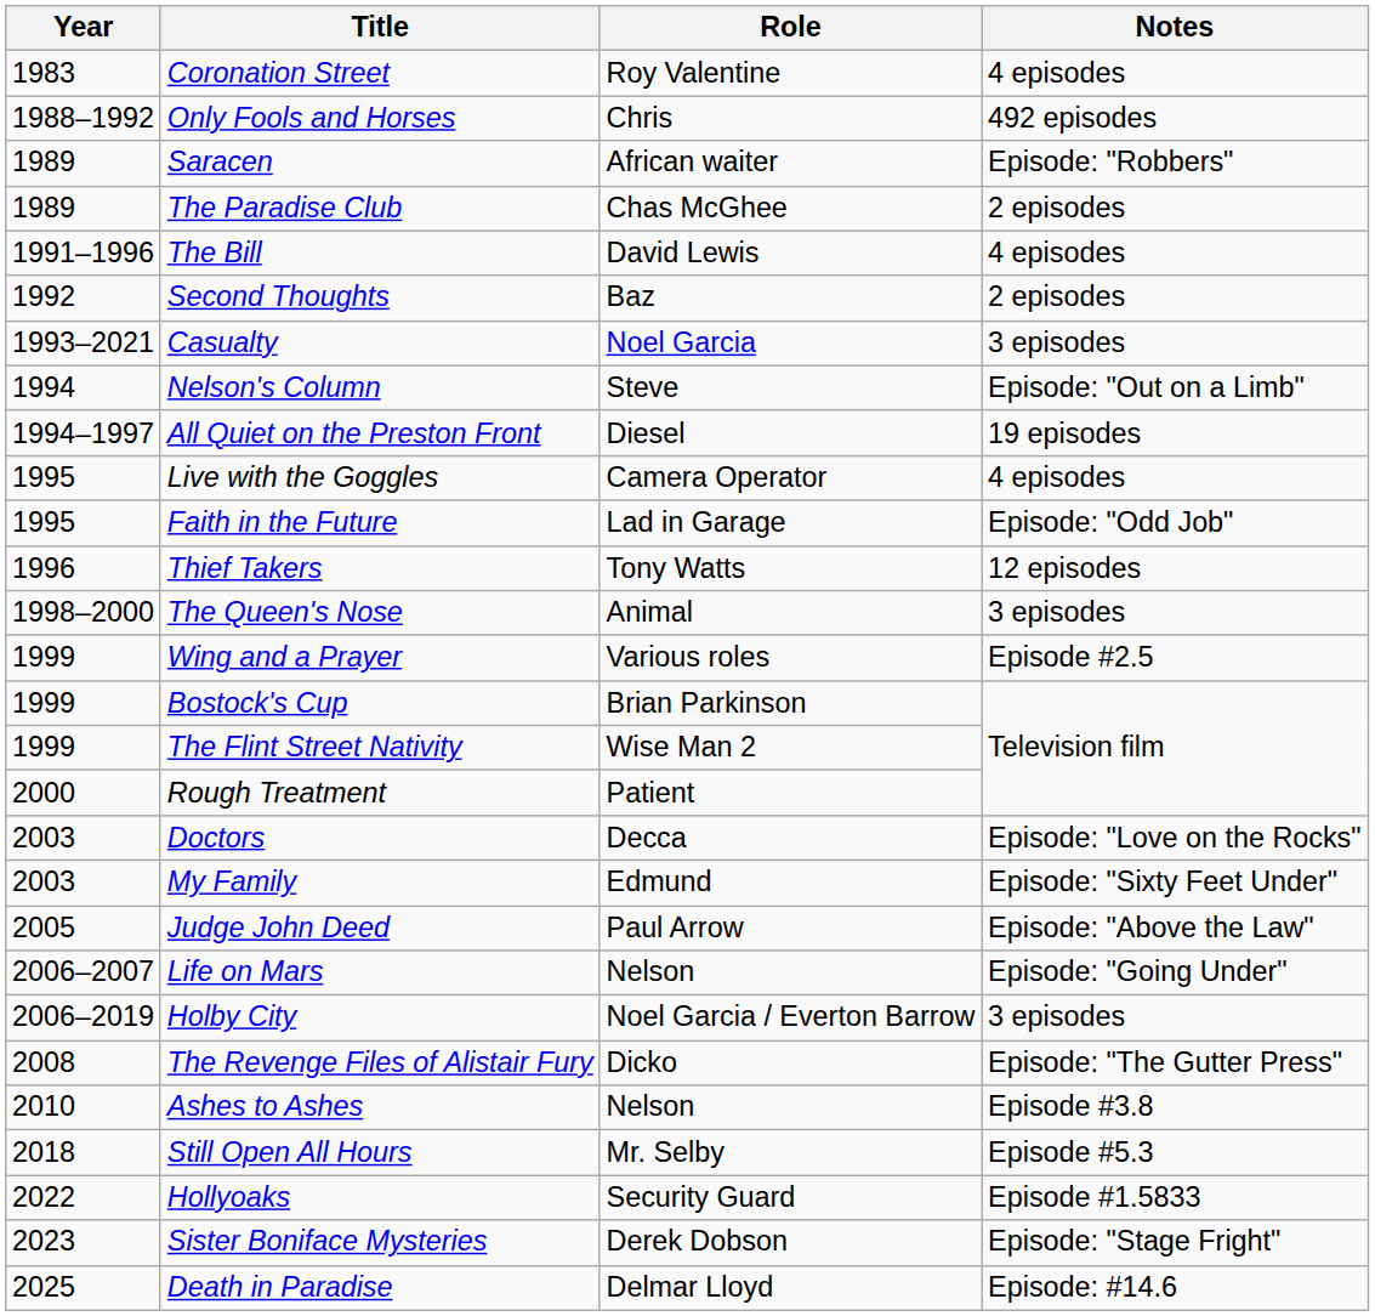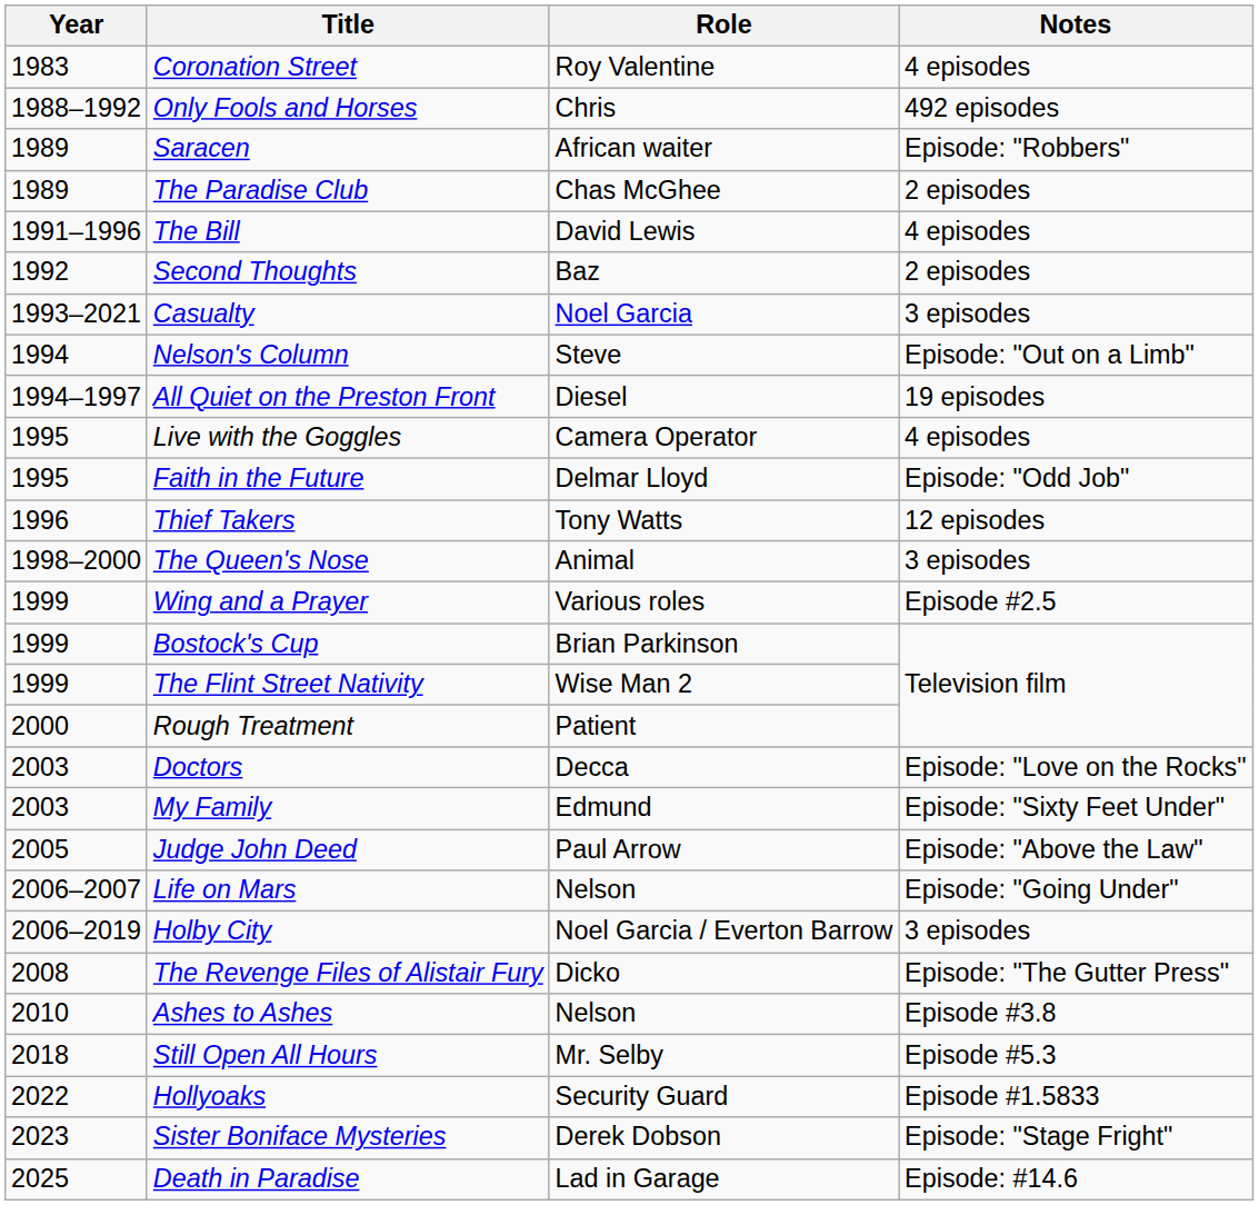 <table class="wikitable sortable">
 <tr>
 <th>Year</th>
 <th>Title</th>
 <th>Role</th>
 <th>Notes</th>
 </tr>
 <tr>
 <td>1983</td>
 <td><em><a href='#'>Coronation Street</a></em></td>
 <td>Roy Valentine</td>
 <td>4 episodes</td>
 </tr>
 <tr>
 <td>1988–1992</td>
 <td><em><a href='#'>Only Fools and Horses</a></em></td>
 <td>Chris</td>
 <td>492 episodes</td>
 </tr>
 <tr>
 <td>1989</td>
 <td><a href='#'><em>Saracen</em></a></td>
 <td>African waiter</td>
 <td>Episode: "Robbers"</td>
 </tr>
 <tr>
 <td>1989</td>
 <td><em><a href='#'>The Paradise Club</a></em></td>
 <td>Chas McGhee</td>
 <td>2 episodes</td>
 </tr>
 <tr>
 <td>1991–1996</td>
 <td><em><a href='#'>The Bill</a></em></td>
 <td>David Lewis</td>
 <td>4 episodes</td>
 </tr>
 <tr>
 <td>1992</td>
 <td><a href='#'><em>Second Thoughts</em></a></td>
 <td>Baz</td>
 <td>2 episodes</td>
 </tr>
 <tr>
 <td>1993–2021</td>
 <td><a href='#'><em>Casualty</em></a></td>
 <td><a href='#'>Noel Garcia</a></td>
 <td>3 episodes</td>
 </tr>
 <tr>
 <td>1994</td>
 <td><a href='#'><em>Nelson's Column</em></a></td>
 <td>Steve</td>
 <td>Episode: "Out on a Limb"</td>
 </tr>
 <tr>
 <td>1994–1997</td>
 <td><em><a href='#'>All Quiet on the Preston Front</a></em></td>
 <td>Diesel</td>
 <td>19 episodes</td>
 </tr>
 <tr>
 <td>1995</td>
 <td><em>Live with the Goggles</em></td>
 <td>Camera Operator</td>
 <td>4 episodes</td>
 </tr>
 <tr>
 <td>1995</td>
 <td><a href='#'><em>Faith in the Future</em></a></td>
-<td>Lad in Garage</td>
+<td>Delmar Lloyd</td>
 <td>Episode: "Odd Job"</td>
 </tr>
 <tr>
 <td>1996</td>
 <td><em><a href='#'>Thief Takers</a></em></td>
 <td>Tony Watts</td>
 <td>12 episodes</td>
 </tr>
 <tr>
 <td>1998–2000</td>
 <td><a href='#'><em>The Queen's Nose</em></a></td>
 <td>Animal</td>
 <td>3 episodes</td>
 </tr>
 <tr>
 <td>1999</td>
 <td><a href='#'><em>Wing and a Prayer</em></a></td>
 <td>Various roles</td>
 <td>Episode #2.5</td>
 </tr>
 <tr>
 <td>1999</td>
 <td><em><a href='#'>Bostock's Cup</a></em></td>
 <td>Brian Parkinson</td>
 <td rowspan="3">Television film</td>
 </tr>
 <tr>
 <td>1999</td>
 <td><em><a href='#'>The Flint Street Nativity</a></em></td>
 <td>Wise Man 2</td>
 </tr>
 <tr>
 <td>2000</td>
 <td><em>Rough Treatment</em></td>
 <td>Patient</td>
 </tr>
 <tr>
 <td>2003</td>
 <td><a href='#'><em>Doctors</em></a></td>
 <td>Decca</td>
 <td>Episode: "Love on the Rocks"</td>
 </tr>
 <tr>
 <td>2003</td>
 <td><em><a href='#'>My Family</a></em></td>
 <td>Edmund</td>
 <td>Episode: "Sixty Feet Under"</td>
 </tr>
 <tr>
 <td>2005</td>
 <td><em><a href='#'>Judge John Deed</a></em></td>
 <td>Paul Arrow</td>
 <td>Episode: "Above the Law"</td>
 </tr>
 <tr>
 <td>2006–2007</td>
 <td><a href='#'><em>Life on Mars</em></a></td>
 <td>Nelson</td>
 <td>Episode: "Going Under"</td>
 </tr>
 <tr>
 <td>2006–2019</td>
 <td><em><a href='#'>Holby City</a></em></td>
 <td>Noel Garcia / Everton Barrow</td>
 <td>3 episodes</td>
 </tr>
 <tr>
 <td>2008</td>
 <td><em><a href='#'>The Revenge Files of Alistair Fury</a></em></td>
 <td>Dicko</td>
 <td>Episode: "The Gutter Press"</td>
 </tr>
 <tr>
 <td>2010</td>
 <td><a href='#'><em>Ashes to Ashes</em></a></td>
 <td>Nelson</td>
 <td>Episode #3.8</td>
 </tr>
 <tr>
 <td>2018</td>
 <td><em><a href='#'>Still Open All Hours</a></em></td>
 <td>Mr. Selby</td>
 <td>Episode #5.3</td>
 </tr>
 <tr>
 <td>2022</td>
 <td><em><a href='#'>Hollyoaks</a></em></td>
 <td>Security Guard</td>
 <td>Episode #1.5833</td>
 </tr>
 <tr>
 <td>2023</td>
 <td><em><a href='#'>Sister Boniface Mysteries</a></em></td>
 <td>Derek Dobson</td>
 <td>Episode: "Stage Fright"</td>
 </tr>
 <tr>
 <td>2025</td>
 <td><em><a href='#'>Death in Paradise</a></em></td>
-<td>Delmar Lloyd</td>
+<td>Lad in Garage</td>
 <td>Episode: #14.6</td>
 </tr>
 </table>
